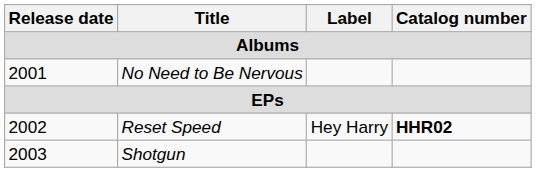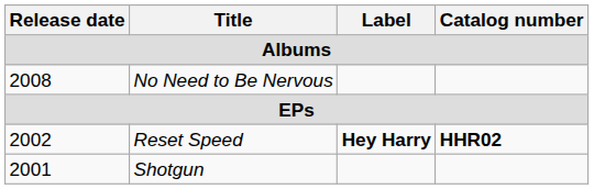 <table class="wikitable" style="font-size: 95%;">
 <tr>
 <th>Release date</th>
 <th>Title</th>
 <th>Label</th>
 <th>Catalog number</th>
 </tr>
 <tr bgcolor="#DDDDDD">
 <td colspan=6 align=center><strong>Albums</strong></td>
 </tr>
 <tr>
-<td>2001</td>
+<td>2008</td>
 <td><em>No Need to Be Nervous</em></td>
 <td></td>
 <td></td>
 </tr>
 <tr bgcolor="#DDDDDD">
 <td colspan=6 align=center><strong>EPs</strong></td>
 </tr>
 <tr>
 <td>2002</td>
 <td><em>Reset Speed</em></td>
-<td>Hey Harry</td>
+<td><strong>Hey Harry</strong></td>
 <td><strong>HHR02</strong></td>
 </tr>
 <tr>
-<td>2003</td>
+<td>2001</td>
 <td><em>Shotgun</em></td>
 <td></td>
 <td></td>
 </tr>
 </table>
